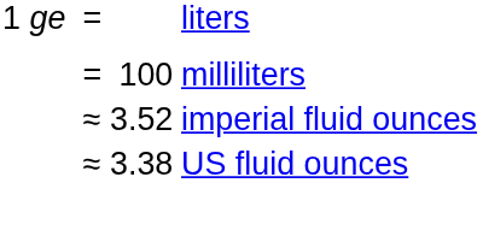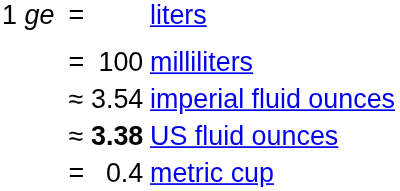 <table>
 <tr>
 <td>1 <em>ge</em> </td>
 <td>=</td>
 <td style="text-align:right; height:30px;"></td>
 <td><a href='#'>liters</a></td>
 </tr>
 <tr>
 <td></td>
 <td>=</td>
 <td align=right>100</td>
 <td><a href='#'>milliliters</a></td>
 </tr>
 <tr>
 <td></td>
 <td>≈</td>
-<td align=right>3.52</td>
+<td align=right>3.54</td>
 <td><a href='#'>imperial fluid ounces</a></td>
 </tr>
 <tr>
 <td></td>
 <td>≈</td>
-<td align=right>3.38</td>
+<td align=right><strong>3.38</strong></td>
 <td><a href='#'>US fluid ounces</a></td>
 </tr>
+<tr>
+<td></td>
+<td>=</td>
+<td align=right>0.4</td>
+<td><a href='#'>metric cup</a></td>
+</tr>
 </table>
